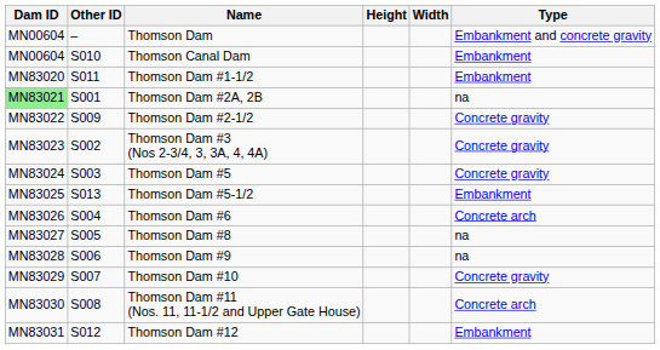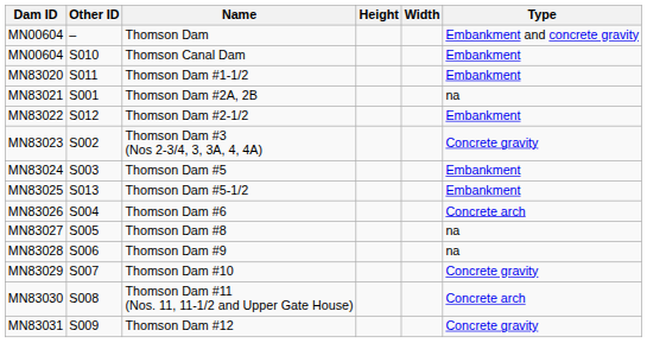 <table class="wikitable sortable">
 <tr>
 <th>Dam ID</th>
 <th>Other ID</th>
 <th>Name</th>
 <th>Height</th>
 <th>Width</th>
 <th>Type</th>
 </tr>
 <tr>
 <td>MN00604</td>
 <td>–</td>
 <td>Thomson Dam</td>
 <td></td>
 <td></td>
 <td><a href='#'>Embankment</a> and <a href='#'>concrete gravity</a></td>
 </tr>
 <tr>
 <td>MN00604</td>
 <td>S010</td>
 <td>Thomson Canal Dam</td>
 <td></td>
 <td></td>
 <td><a href='#'>Embankment</a></td>
 </tr>
 <tr>
 <td>MN83020</td>
 <td>S011</td>
 <td>Thomson Dam #1-1/2</td>
 <td></td>
 <td></td>
 <td><a href='#'>Embankment</a></td>
 </tr>
 <tr>
-<td style="background: lightgreen;">MN83021</td>
+<td>MN83021</td>
 <td>S001</td>
 <td>Thomson Dam #2A, 2B</td>
 <td></td>
 <td></td>
 <td>na</td>
 </tr>
 <tr>
 <td>MN83022</td>
-<td>S009</td>
+<td>S012</td>
 <td>Thomson Dam #2-1/2</td>
 <td></td>
 <td></td>
-<td><a href='#'>Concrete gravity</a></td>
+<td><a href='#'>Embankment</a></td>
 </tr>
 <tr>
 <td>MN83023</td>
 <td>S002</td>
 <td>Thomson Dam #3<br>(Nos 2-3/4, 3, 3A, 4, 4A)</td>
 <td></td>
 <td></td>
 <td><a href='#'>Concrete gravity</a></td>
 </tr>
 <tr>
 <td>MN83024</td>
 <td>S003</td>
 <td>Thomson Dam #5</td>
 <td></td>
 <td></td>
-<td><a href='#'>Concrete gravity</a></td>
+<td><a href='#'>Embankment</a></td>
 </tr>
 <tr>
 <td>MN83025</td>
 <td>S013</td>
 <td>Thomson Dam #5-1/2</td>
 <td></td>
 <td></td>
 <td><a href='#'>Embankment</a></td>
 </tr>
 <tr>
 <td>MN83026</td>
 <td>S004</td>
 <td>Thomson Dam #6</td>
 <td></td>
 <td></td>
 <td><a href='#'>Concrete arch</a></td>
 </tr>
 <tr>
 <td>MN83027</td>
 <td>S005</td>
 <td>Thomson Dam #8</td>
 <td></td>
 <td></td>
 <td>na</td>
 </tr>
 <tr>
 <td>MN83028</td>
 <td>S006</td>
 <td>Thomson Dam #9</td>
 <td></td>
 <td></td>
 <td>na</td>
 </tr>
 <tr>
 <td>MN83029</td>
 <td>S007</td>
 <td>Thomson Dam #10</td>
 <td></td>
 <td></td>
 <td><a href='#'>Concrete gravity</a></td>
 </tr>
 <tr>
 <td>MN83030</td>
 <td>S008</td>
 <td>Thomson Dam #11<br>(Nos. 11, 11-1/2 and Upper Gate House)</td>
 <td></td>
 <td></td>
 <td><a href='#'>Concrete arch</a></td>
 </tr>
 <tr>
 <td>MN83031</td>
-<td>S012</td>
+<td>S009</td>
 <td>Thomson Dam #12</td>
 <td></td>
 <td></td>
-<td><a href='#'>Embankment</a></td>
+<td><a href='#'>Concrete gravity</a></td>
 </tr>
 </table>
